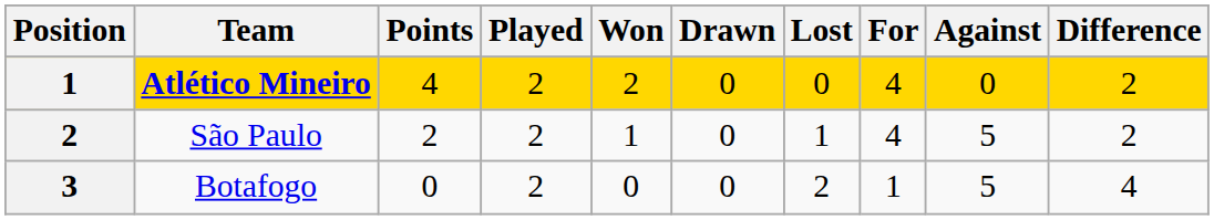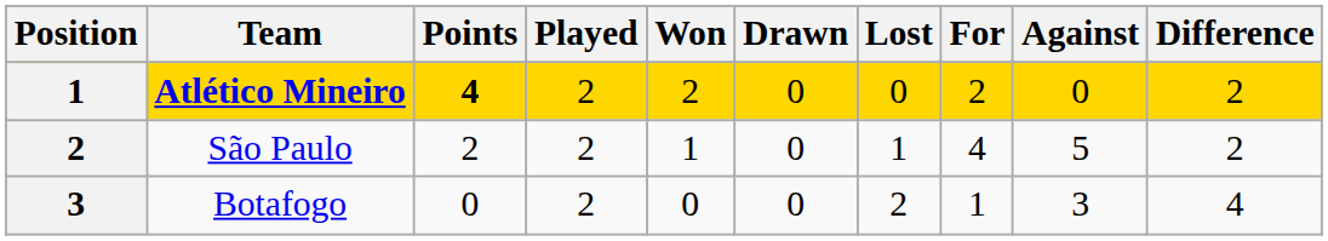 <table class="wikitable" style="text-align:center">
 <tr>
 <th>Position</th>
 <th>Team</th>
 <th>Points</th>
 <th>Played</th>
 <th>Won</th>
 <th>Drawn</th>
 <th>Lost</th>
 <th>For</th>
 <th>Against</th>
 <th>Difference</th>
 </tr>
 <tr bgcolor="gold">
 <th>1</th>
 <td><strong><a href='#'>Atlético Mineiro</a></strong></td>
-<td>4</td>
+<td><strong>4</strong></td>
 <td>2</td>
 <td>2</td>
 <td>0</td>
 <td>0</td>
-<td>4</td>
+<td>2</td>
 <td>0</td>
 <td>2</td>
 </tr>
 <tr>
 <th>2</th>
 <td><a href='#'>São Paulo</a></td>
 <td>2</td>
 <td>2</td>
 <td>1</td>
 <td>0</td>
 <td>1</td>
 <td>4</td>
 <td>5</td>
 <td>2</td>
 </tr>
 <tr>
 <th>3</th>
 <td><a href='#'>Botafogo</a></td>
 <td>0</td>
 <td>2</td>
 <td>0</td>
 <td>0</td>
 <td>2</td>
 <td>1</td>
-<td>5</td>
+<td>3</td>
 <td>4</td>
 </tr>
 </table>
